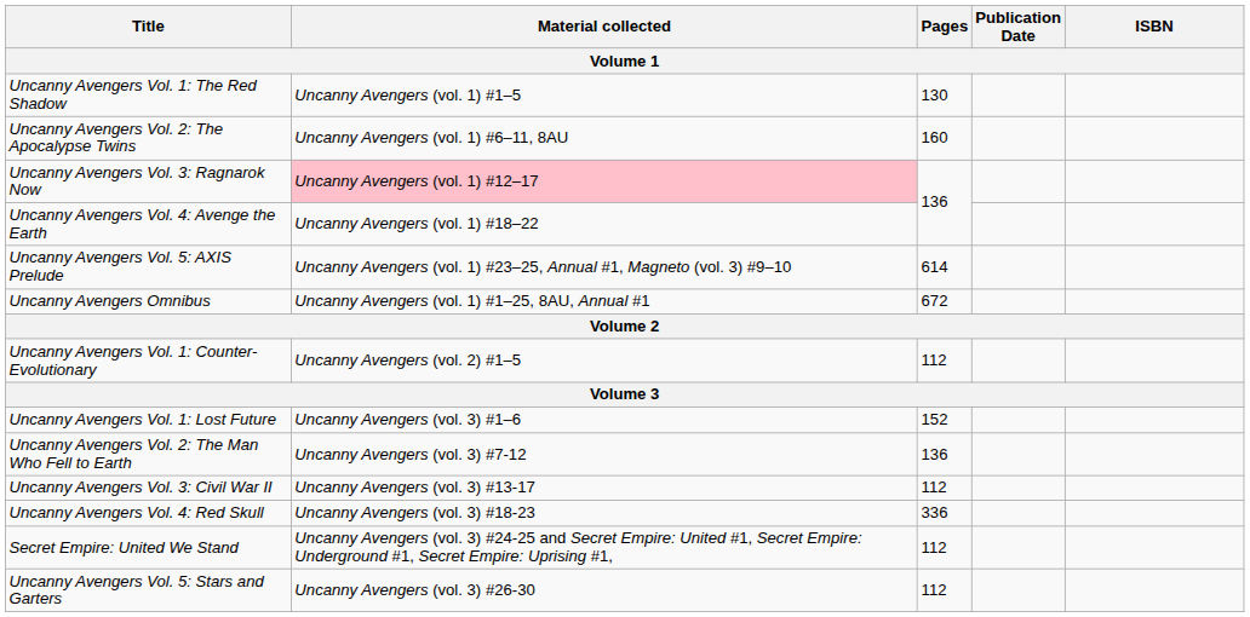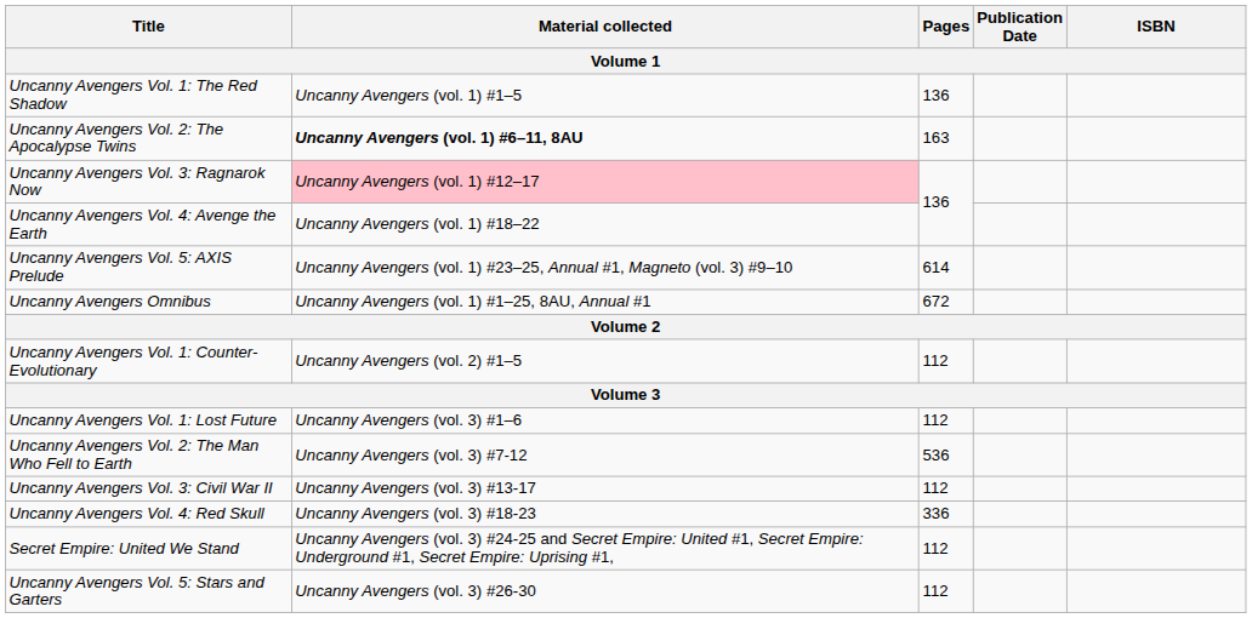 <table class="wikitable">
 <tr>
 <th>Title</th>
 <th>Material collected</th>
 <th width="1%">Pages</th>
 <th width="1%">Publication Date</th>
 <th width="14.47%">ISBN</th>
 </tr>
 <tr>
 <th colspan="5">Volume 1</th>
 </tr>
 <tr>
 <td><em>Uncanny Avengers Vol. 1: The Red Shadow</em></td>
 <td><em>Uncanny Avengers</em> (vol. 1) #1–5</td>
-<td>130</td>
+<td>136</td>
 <td></td>
 <td align="right"></td>
 </tr>
 <tr>
 <td><em>Uncanny Avengers Vol. 2: The Apocalypse Twins</em></td>
-<td><em>Uncanny Avengers</em> (vol. 1) #6–11, 8AU</td>
-<td>160</td>
+<td><strong><em>Uncanny Avengers</em> (vol. 1) #6–11, 8AU</strong></td>
+<td>163</td>
 <td></td>
 <td align="right"></td>
 </tr>
 <tr>
 <td><em>Uncanny Avengers Vol. 3: Ragnarok Now</em></td>
 <td style="background: pink;"><em>Uncanny Avengers</em> (vol. 1) #12–17</td>
 <td rowspan="2">136</td>
 <td></td>
 <td align="right"></td>
 </tr>
 <tr>
 <td><em>Uncanny Avengers Vol. 4: Avenge the Earth</em></td>
 <td><em>Uncanny Avengers</em> (vol. 1) #18–22</td>
 <td></td>
 <td align="right"></td>
 </tr>
 <tr>
 <td><em>Uncanny Avengers Vol. 5: AXIS Prelude</em></td>
 <td><em>Uncanny Avengers</em> (vol. 1) #23–25, <em>Annual</em> #1, <em>Magneto</em> (vol. 3) #9–10</td>
 <td>614</td>
 <td></td>
 <td align="right"></td>
 </tr>
 <tr>
 <td><em>Uncanny Avengers Omnibus</em></td>
 <td><em>Uncanny Avengers</em> (vol. 1) #1–25, 8AU, <em>Annual</em> #1</td>
 <td>672</td>
 <td></td>
 <td align="right"></td>
 </tr>
 <tr>
 <th colspan="5">Volume 2</th>
 </tr>
 <tr>
 <td><em>Uncanny Avengers Vol. 1: Counter-Evolutionary</em></td>
 <td><em>Uncanny Avengers</em> (vol. 2) #1–5</td>
 <td>112</td>
 <td></td>
 <td align="right"></td>
 </tr>
 <tr>
 <th colspan="5">Volume 3</th>
 </tr>
 <tr>
 <td><em>Uncanny Avengers Vol. 1: Lost Future</em></td>
 <td><em>Uncanny Avengers</em> (vol. 3) #1–6</td>
-<td>152</td>
+<td>112</td>
 <td></td>
 <td align="right"></td>
 </tr>
 <tr>
 <td><em>Uncanny Avengers Vol. 2: The Man Who Fell to Earth</em></td>
 <td><em>Uncanny Avengers</em> (vol. 3) #7-12</td>
-<td>136</td>
+<td>536</td>
 <td></td>
 <td align="right"></td>
 </tr>
 <tr>
 <td><em>Uncanny Avengers Vol. 3: Civil War II</em></td>
 <td><em>Uncanny Avengers</em> (vol. 3) #13-17</td>
 <td>112</td>
 <td></td>
 <td align="right"></td>
 </tr>
 <tr>
 <td><em>Uncanny Avengers Vol. 4: Red Skull</em></td>
 <td><em>Uncanny Avengers</em> (vol. 3) #18-23</td>
 <td>336</td>
 <td></td>
 <td align="right"></td>
 </tr>
 <tr>
 <td><em>Secret Empire: United We Stand</em></td>
 <td><em>Uncanny Avengers</em> (vol. 3) #24-25 and <em>Secret Empire: United</em> #1, <em>Secret Empire: Underground</em> #1, <em>Secret Empire: Uprising</em> #1,</td>
 <td>112</td>
 <td></td>
 <td align="right"></td>
 </tr>
 <tr>
 <td><em>Uncanny Avengers Vol. 5: Stars and Garters</em></td>
 <td><em>Uncanny Avengers</em> (vol. 3) #26-30</td>
 <td>112</td>
 <td></td>
 <td align="right"></td>
 </tr>
 </table>
